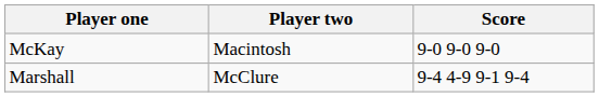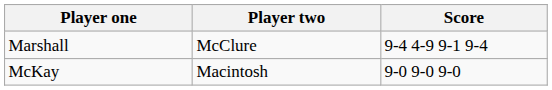 <table class="wikitable">
 <tr>
 <th width=170>Player one</th>
 <th width=170>Player two</th>
 <th width=150>Score</th>
 </tr>
 <tr>
+<td> Marshall</td>
+<td> McClure</td>
+<td>9-4 4-9 9-1 9-4</td>
+</tr>
+<tr>
 <td> McKay</td>
 <td> Macintosh</td>
 <td>9-0 9-0 9-0</td>
 </tr>
-<tr>
-<td> Marshall</td>
-<td> McClure</td>
-<td>9-4 4-9 9-1 9-4</td>
-</tr>
 </table>
